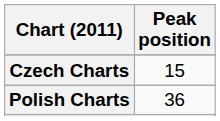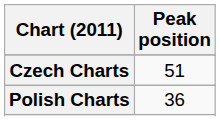 <table class="wikitable sortable plainrowheaders">
 <tr>
 <th>Chart (2011)</th>
 <th>Peak<br>position</th>
 </tr>
 <tr>
 </tr>
 <tr>
 </tr>
 <tr>
 </tr>
 <tr>
 <th scope="row">Czech Charts</th>
-<td align="center">15</td>
+<td align="center">51</td>
 </tr>
 <tr>
 </tr>
 <tr>
 </tr>
 <tr>
 </tr>
 <tr>
 </tr>
 <tr>
 </tr>
 <tr>
 </tr>
 <tr>
 </tr>
 <tr>
 </tr>
 <tr>
 <th scope="row">Polish Charts</th>
 <td align="center">36</td>
 </tr>
 <tr>
 </tr>
 <tr>
 </tr>
 <tr>
 </tr>
 <tr>
 </tr>
 <tr>
 </tr>
 <tr>
 </tr>
 <tr>
 </tr>
 <tr>
 </tr>
 <tr>
 </tr>
 <tr>
 </tr>
 <tr>
 </tr>
 </table>
